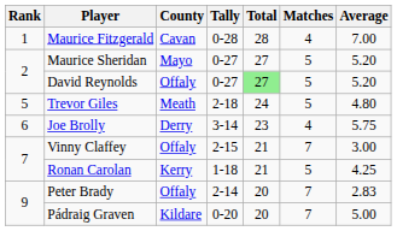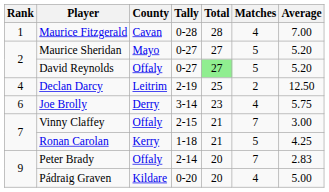 <table class="wikitable">
 <tr>
 <th>Rank</th>
 <th>Player</th>
 <th>County</th>
 <th>Tally</th>
 <th>Total</th>
 <th>Matches</th>
 <th>Average</th>
 </tr>
 <tr>
 <td rowspan=1 align=center>1</td>
 <td><a href='#'>Maurice Fitzgerald</a></td>
 <td><a href='#'>Cavan</a></td>
 <td align=center>0-28</td>
 <td align=center>28</td>
 <td align=center>4</td>
 <td align=center>7.00</td>
 </tr>
 <tr>
 <td rowspan=2 align=center>2</td>
 <td>Maurice Sheridan</td>
 <td><a href='#'>Mayo</a></td>
 <td align=center>0-27</td>
 <td align=center>27</td>
 <td align=center>5</td>
 <td align=center>5.20</td>
 </tr>
 <tr>
 <td>David Reynolds</td>
 <td><a href='#'>Offaly</a></td>
 <td align=center>0-27</td>
 <td align=center style="background: lightgreen;">27</td>
 <td align=center>5</td>
 <td align=center>5.20</td>
 </tr>
 <tr>
-<td rowspan=1 align=center>5</td>
-<td><a href='#'>Trevor Giles</a></td>
-<td><a href='#'>Meath</a></td>
-<td align=center>2-18</td>
-<td align=center>24</td>
-<td align=center>5</td>
-<td align=center>4.80</td>
+<td rowspan=1 align=center>4</td>
+<td><a href='#'>Declan Darcy</a></td>
+<td><a href='#'>Leitrim</a></td>
+<td align=center>2-19</td>
+<td align=center>25</td>
+<td align=center>2</td>
+<td align=center>12.50</td>
 </tr>
 <tr>
 <td rowspan=1 align=center>6</td>
 <td><a href='#'>Joe Brolly</a></td>
 <td><a href='#'>Derry</a></td>
 <td align=center>3-14</td>
 <td align=center>23</td>
 <td align=center>4</td>
 <td align=center>5.75</td>
 </tr>
 <tr>
 <td rowspan=2 align=center>7</td>
 <td>Vinny Claffey</td>
 <td><a href='#'>Offaly</a></td>
 <td align=center>2-15</td>
 <td align=center>21</td>
 <td align=center>7</td>
 <td align=center>3.00</td>
 </tr>
 <tr>
 <td><a href='#'>Ronan Carolan</a></td>
 <td><a href='#'>Kerry</a></td>
 <td align=center>1-18</td>
 <td align=center>21</td>
 <td align=center>5</td>
 <td align=center>4.25</td>
 </tr>
 <tr>
 <td rowspan=2 align=center>9</td>
 <td>Peter Brady</td>
 <td><a href='#'>Offaly</a></td>
 <td align=center>2-14</td>
 <td align=center>20</td>
 <td align=center>7</td>
 <td align=center>2.83</td>
 </tr>
 <tr>
 <td>Pádraig Graven</td>
 <td><a href='#'>Kildare</a></td>
 <td align=center>0-20</td>
 <td align=center>20</td>
-<td align=center>7</td>
+<td align=center>4</td>
 <td align=center>5.00</td>
 </tr>
 </table>
